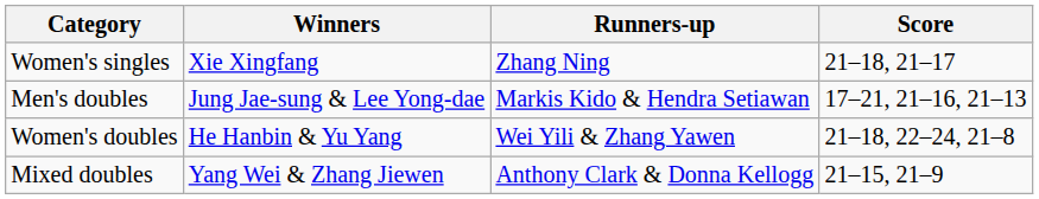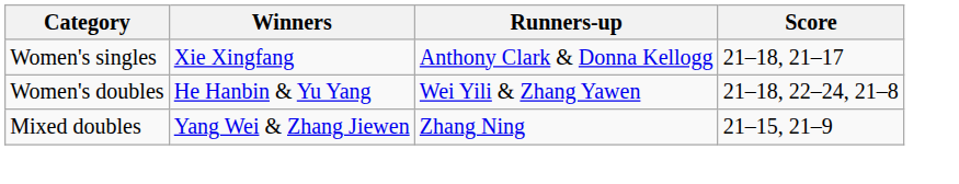 <table class=wikitable>
 <tr>
 <th>Category</th>
 <th>Winners</th>
 <th>Runners-up</th>
 <th>Score</th>
 </tr>
 <tr>
 <td>Women's singles</td>
 <td> <a href='#'>Xie Xingfang</a></td>
-<td> <a href='#'>Zhang Ning</a></td>
+<td> <a href='#'>Anthony Clark</a> & <a href='#'>Donna Kellogg</a></td>
 <td>21–18, 21–17</td>
-</tr>
-<tr>
-<td>Men's doubles</td>
-<td> <a href='#'>Jung Jae-sung</a> & <a href='#'>Lee Yong-dae</a></td>
-<td> <a href='#'>Markis Kido</a> & <a href='#'>Hendra Setiawan</a></td>
-<td>17–21, 21–16, 21–13</td>
 </tr>
 <tr>
 <td>Women's doubles</td>
 <td> <a href='#'>He Hanbin</a> & <a href='#'>Yu Yang</a></td>
 <td> <a href='#'>Wei Yili</a> & <a href='#'>Zhang Yawen</a></td>
 <td>21–18, 22–24, 21–8</td>
 </tr>
 <tr>
 <td>Mixed doubles</td>
 <td> <a href='#'>Yang Wei</a> & <a href='#'>Zhang Jiewen</a></td>
-<td> <a href='#'>Anthony Clark</a> & <a href='#'>Donna Kellogg</a></td>
+<td> <a href='#'>Zhang Ning</a></td>
 <td>21–15, 21–9</td>
 </tr>
 </table>
